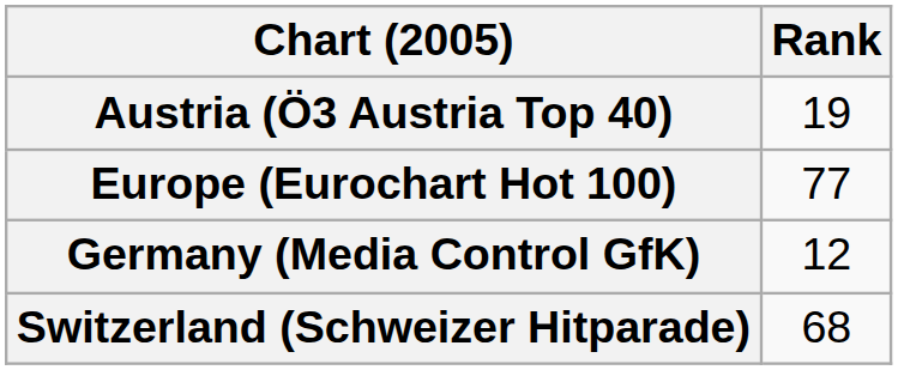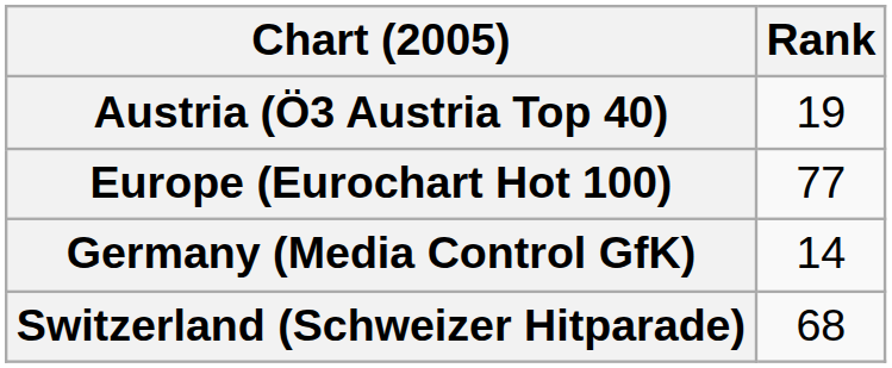 <table class="wikitable sortable plainrowheaders" style="text-align:center">
 <tr>
 <th scope="col">Chart (2005)</th>
 <th scope="col">Rank</th>
 </tr>
 <tr>
 <th scope="row">Austria (Ö3 Austria Top 40)</th>
 <td>19</td>
 </tr>
 <tr>
 <th scope="row">Europe (Eurochart Hot 100)</th>
 <td>77</td>
 </tr>
 <tr>
 <th scope="row">Germany (Media Control GfK)</th>
-<td>12</td>
+<td>14</td>
 </tr>
 <tr>
 <th scope="row">Switzerland (Schweizer Hitparade)</th>
 <td>68</td>
 </tr>
 </table>
